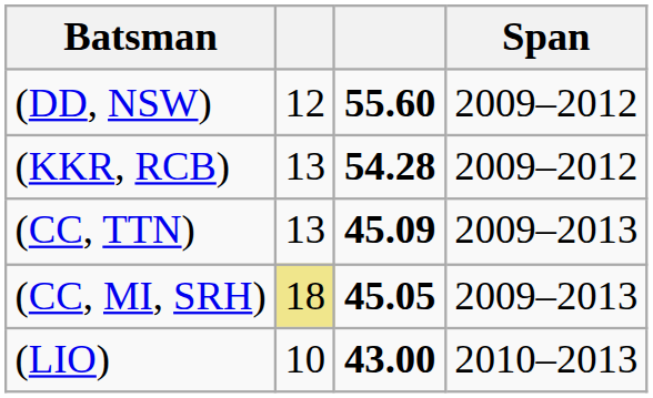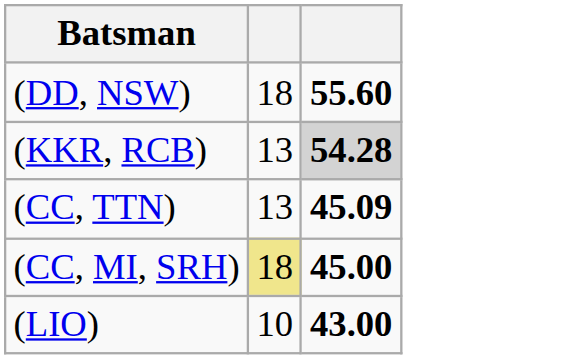 <table class="wikitable sortable" style="text-align:center">
 <tr>
 <th>Batsman</th>
 <th></th>
 <th></th>
-<th>Span</th>
 </tr>
 <tr>
 <td style="text-align:left"> <span>(<a href='#'>DD</a>, <a href='#'>NSW</a>)</span></td>
-<td>12</td>
+<td>18</td>
 <td><strong>55.60</strong></td>
-<td>2009–2012</td>
 </tr>
 <tr>
 <td style="text-align:left"> <span>(<a href='#'>KKR</a>, <a href='#'>RCB</a>)</span></td>
 <td>13</td>
-<td><strong>54.28</strong></td>
-<td>2009–2012</td>
+<td style="background: lightgrey;"><strong>54.28</strong></td>
 </tr>
 <tr>
 <td style="text-align:left"> <span>(<a href='#'>CC</a>, <a href='#'>TTN</a>)</span></td>
 <td>13</td>
 <td><strong>45.09</strong></td>
-<td>2009–2013</td>
 </tr>
 <tr>
 <td style="text-align:left"> <span>(<a href='#'>CC</a>, <a href='#'>MI</a>, <a href='#'>SRH</a>)</span></td>
 <td style="background: khaki;">18</td>
-<td><strong>45.05</strong></td>
-<td>2009–2013</td>
+<td><strong>45.00</strong></td>
 </tr>
 <tr>
 <td style="text-align:left"> <span>(<a href='#'>LIO</a>)</span></td>
 <td>10</td>
 <td><strong>43.00</strong></td>
-<td>2010–2013</td>
 </tr>
 </table>
